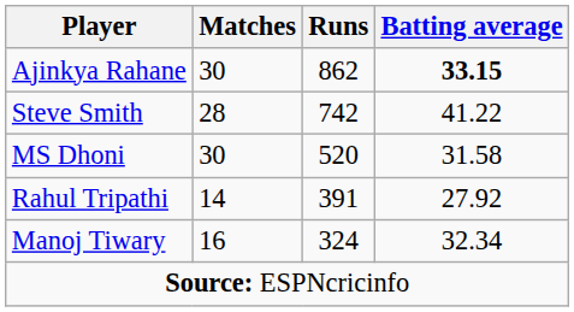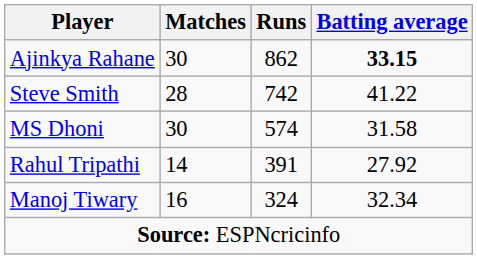 <table class="wikitable" style="text-align: center">
 <tr>
 <th class="unsortable">Player</th>
 <th>Matches</th>
 <th>Runs</th>
 <th><a href='#'>Batting average</a></th>
 </tr>
 <tr>
 <td style="text-align:left"><a href='#'>Ajinkya Rahane</a></td>
 <td style="text-align:left">30</td>
 <td>862</td>
 <td><strong>33.15</strong></td>
 </tr>
 <tr>
 <td style="text-align:left"><a href='#'>Steve Smith</a></td>
 <td style="text-align:left">28</td>
 <td>742</td>
 <td>41.22</td>
 </tr>
 <tr>
 <td style="text-align:left"><a href='#'>MS Dhoni</a></td>
 <td style="text-align:left">30</td>
-<td>520</td>
+<td>574</td>
 <td>31.58</td>
 </tr>
 <tr>
 <td style="text-align:left"><a href='#'>Rahul Tripathi</a></td>
 <td style="text-align:left">14</td>
 <td>391</td>
 <td>27.92</td>
 </tr>
 <tr>
 <td style="text-align:left"><a href='#'>Manoj Tiwary</a></td>
 <td style="text-align:left">16</td>
 <td>324</td>
 <td>32.34</td>
 </tr>
 <tr>
 <td colspan="4"><strong>Source:</strong> ESPNcricinfo</td>
 </tr>
 </table>
